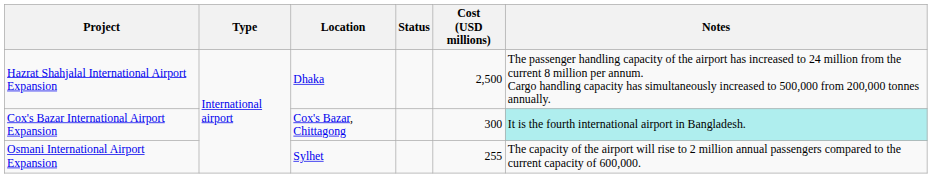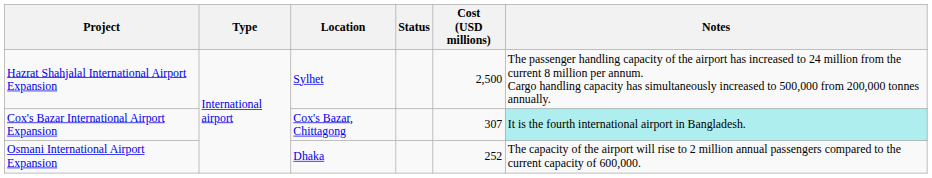 <table class="wikitable">
 <tr>
 <th>Project</th>
 <th>Type</th>
 <th>Location</th>
 <th>Status</th>
 <th>Cost<br>(USD millions)</th>
 <th>Notes</th>
 </tr>
 <tr>
 <td><a href='#'>Hazrat Shahjalal International Airport Expansion</a></td>
 <td rowspan=3><a href='#'>International airport</a></td>
-<td><a href='#'>Dhaka</a></td>
+<td><a href='#'>Sylhet</a></td>
 <td></td>
 <td align=right>2,500</td>
 <td>The passenger handling capacity of the airport has increased to 24 million from the current 8 million per annum.<br>Cargo handling capacity has simultaneously increased to 500,000 from 200,000 tonnes annually.</td>
 </tr>
 <tr>
 <td><a href='#'>Cox's Bazar International Airport Expansion</a></td>
 <td><a href='#'>Cox's Bazar</a>, <a href='#'>Chittagong</a></td>
 <td></td>
-<td align=right>300</td>
+<td align=right>307</td>
 <td style="background: paleturquoise;">It is the fourth international airport in Bangladesh.</td>
 </tr>
 <tr>
 <td><a href='#'>Osmani International Airport Expansion</a></td>
-<td><a href='#'>Sylhet</a></td>
+<td><a href='#'>Dhaka</a></td>
 <td></td>
-<td align=right>255</td>
+<td align=right>252</td>
 <td>The capacity of the airport will rise to 2 million annual passengers compared to the current capacity of 600,000.</td>
 </tr>
 </table>
